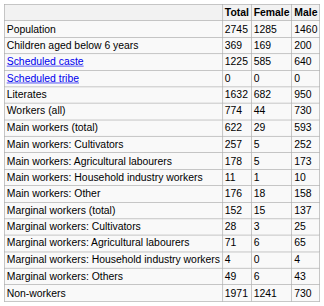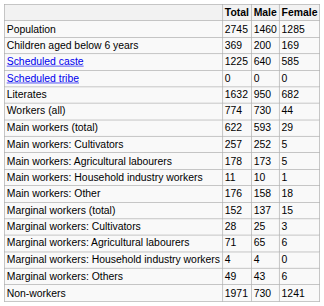 <table class="wikitable sortable">
 <tr>
 <th></th>
 <th>Total</th>
+<th>Male</th>
 <th>Female</th>
-<th>Male</th>
 </tr>
 <tr>
 <td>Population</td>
 <td>2745</td>
+<td>1460</td>
 <td>1285</td>
-<td>1460</td>
 </tr>
 <tr>
 <td>Children aged below 6 years</td>
 <td>369</td>
+<td>200</td>
 <td>169</td>
-<td>200</td>
 </tr>
 <tr>
 <td><a href='#'>Scheduled caste</a></td>
 <td>1225</td>
+<td>640</td>
 <td>585</td>
-<td>640</td>
 </tr>
 <tr>
 <td><a href='#'>Scheduled tribe</a></td>
 <td>0</td>
 <td>0</td>
 <td>0</td>
 </tr>
 <tr>
 <td>Literates</td>
 <td>1632</td>
+<td>950</td>
 <td>682</td>
-<td>950</td>
 </tr>
 <tr>
 <td>Workers (all)</td>
 <td>774</td>
+<td>730</td>
 <td>44</td>
-<td>730</td>
 </tr>
 <tr>
 <td>Main workers (total)</td>
 <td>622</td>
+<td>593</td>
 <td>29</td>
-<td>593</td>
 </tr>
 <tr>
 <td>Main workers: Cultivators</td>
 <td>257</td>
+<td>252</td>
 <td>5</td>
-<td>252</td>
 </tr>
 <tr>
 <td>Main workers: Agricultural labourers</td>
 <td>178</td>
+<td>173</td>
 <td>5</td>
-<td>173</td>
 </tr>
 <tr>
 <td>Main workers: Household industry workers</td>
 <td>11</td>
+<td>10</td>
 <td>1</td>
-<td>10</td>
 </tr>
 <tr>
 <td>Main workers: Other</td>
 <td>176</td>
+<td>158</td>
 <td>18</td>
-<td>158</td>
 </tr>
 <tr>
 <td>Marginal workers (total)</td>
 <td>152</td>
+<td>137</td>
 <td>15</td>
-<td>137</td>
 </tr>
 <tr>
 <td>Marginal workers: Cultivators</td>
 <td>28</td>
+<td>25</td>
 <td>3</td>
-<td>25</td>
 </tr>
 <tr>
 <td>Marginal workers: Agricultural labourers</td>
 <td>71</td>
+<td>65</td>
 <td>6</td>
-<td>65</td>
 </tr>
 <tr>
 <td>Marginal workers: Household industry workers</td>
 <td>4</td>
+<td>4</td>
 <td>0</td>
-<td>4</td>
 </tr>
 <tr>
 <td>Marginal workers: Others</td>
 <td>49</td>
+<td>43</td>
 <td>6</td>
-<td>43</td>
 </tr>
 <tr>
 <td>Non-workers</td>
 <td>1971</td>
+<td>730</td>
 <td>1241</td>
-<td>730</td>
 </tr>
 </table>
